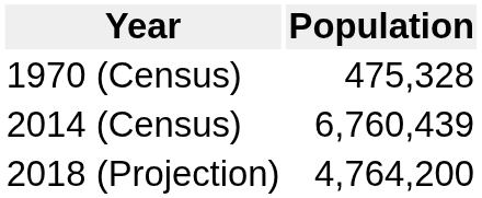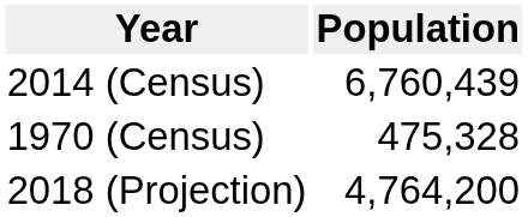 <table style="float: right; border:1">
 <tr>
 <th style="background:#efefef;">Year</th>
 <th style="background:#efefef;">Population</th>
 </tr>
 <tr>
+<td>2014 (Census)</td>
+<td style="text-align:right;">6,760,439</td>
+</tr>
+<tr>
 <td>1970 (Census)</td>
 <td style="text-align:right;">475,328</td>
-</tr>
-<tr>
-<td>2014 (Census)</td>
-<td style="text-align:right;">6,760,439</td>
 </tr>
 <tr>
 <td>2018 (Projection)</td>
 <td style="text-align:right;">4,764,200</td>
 </tr>
 </table>
